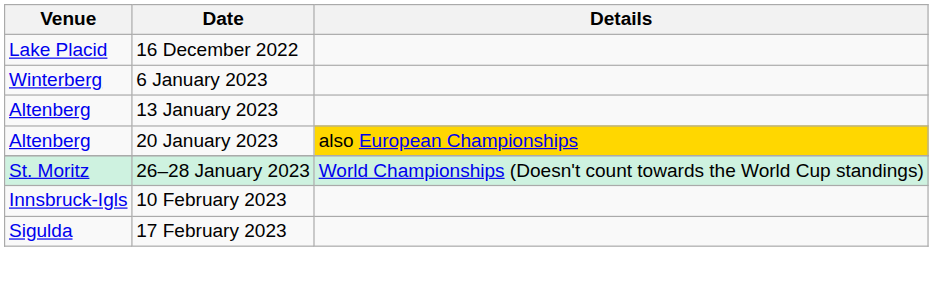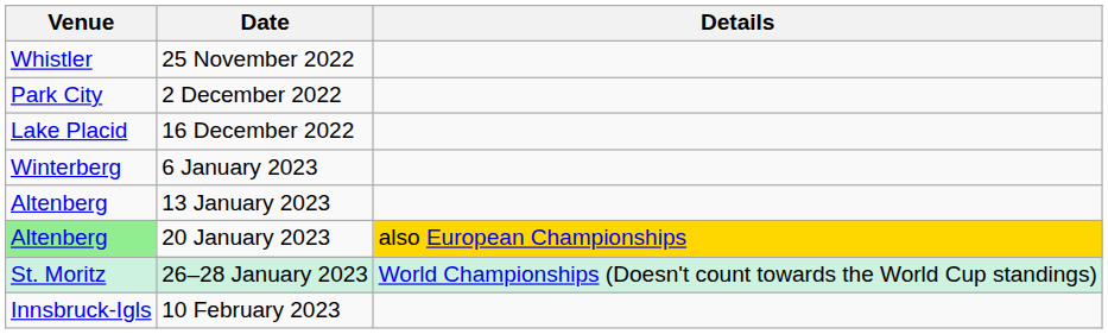 <table class="wikitable">
 <tr>
 <th>Venue</th>
 <th>Date</th>
 <th>Details</th>
+</tr>
+<tr>
+<td> <a href='#'>Whistler</a></td>
+<td>25 November 2022</td>
+<td></td>
+</tr>
+<tr>
+<td> <a href='#'>Park City</a></td>
+<td>2 December 2022</td>
+<td></td>
 </tr>
 <tr>
 <td> <a href='#'>Lake Placid</a></td>
 <td>16 December 2022</td>
 <td></td>
 </tr>
 <tr>
 <td> <a href='#'>Winterberg</a></td>
 <td>6 January 2023</td>
 <td></td>
 </tr>
 <tr>
 <td> <a href='#'>Altenberg</a></td>
 <td>13 January 2023</td>
 <td></td>
 </tr>
 <tr>
-<td> <a href='#'>Altenberg</a></td>
+<td style="background: lightgreen;"> <a href='#'>Altenberg</a></td>
 <td>20 January 2023</td>
 <td style="background: gold;">also <a href='#'>European Championships</a></td>
 </tr>
 <tr>
 </tr>
 <tr style="background:#CEF2E0">
 <td> <a href='#'>St. Moritz</a></td>
 <td>26–28 January 2023</td>
 <td><a href='#'>World Championships</a> (Doesn't count towards the World Cup standings)</td>
 </tr>
 <tr>
 <td> <a href='#'>Innsbruck-Igls</a></td>
 <td>10 February 2023</td>
 <td></td>
 </tr>
-<tr>
-<td> <a href='#'>Sigulda</a></td>
-<td>17 February 2023</td>
-<td></td>
-</tr>
 </table>
